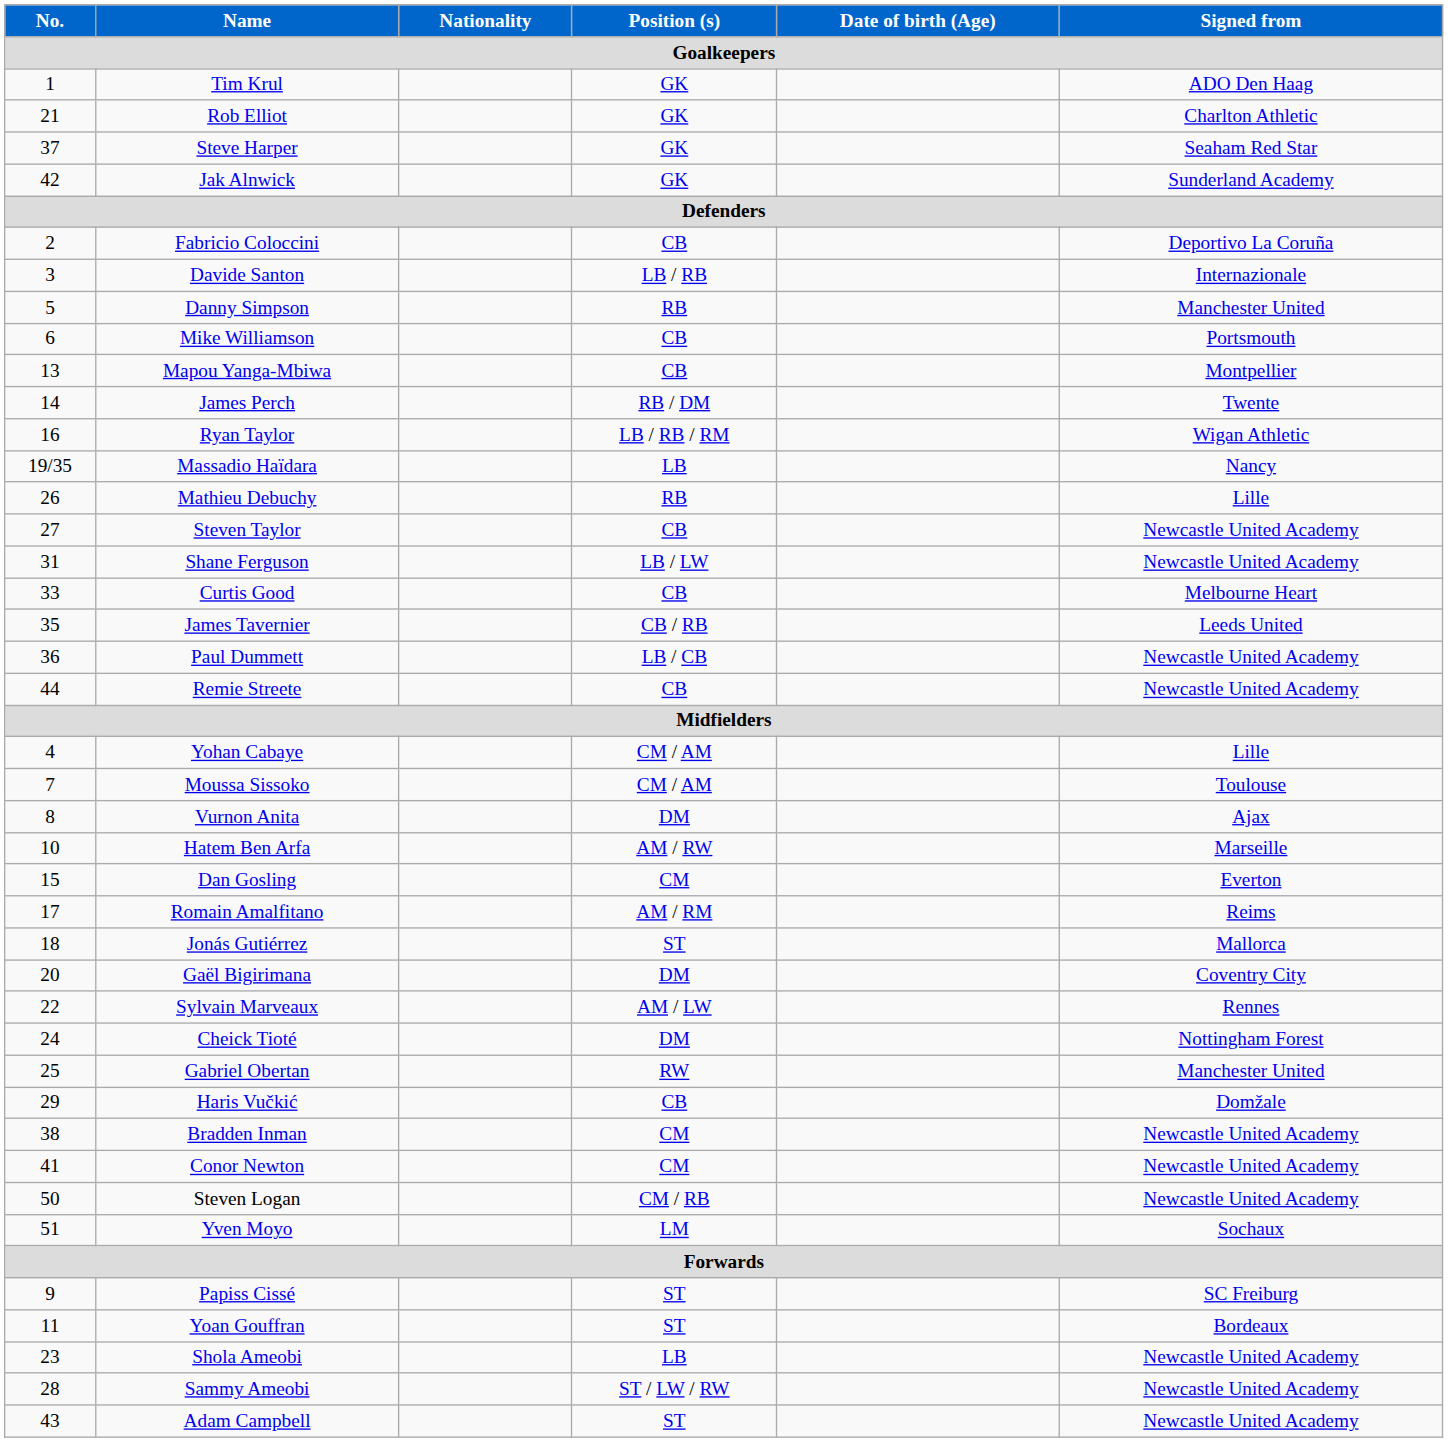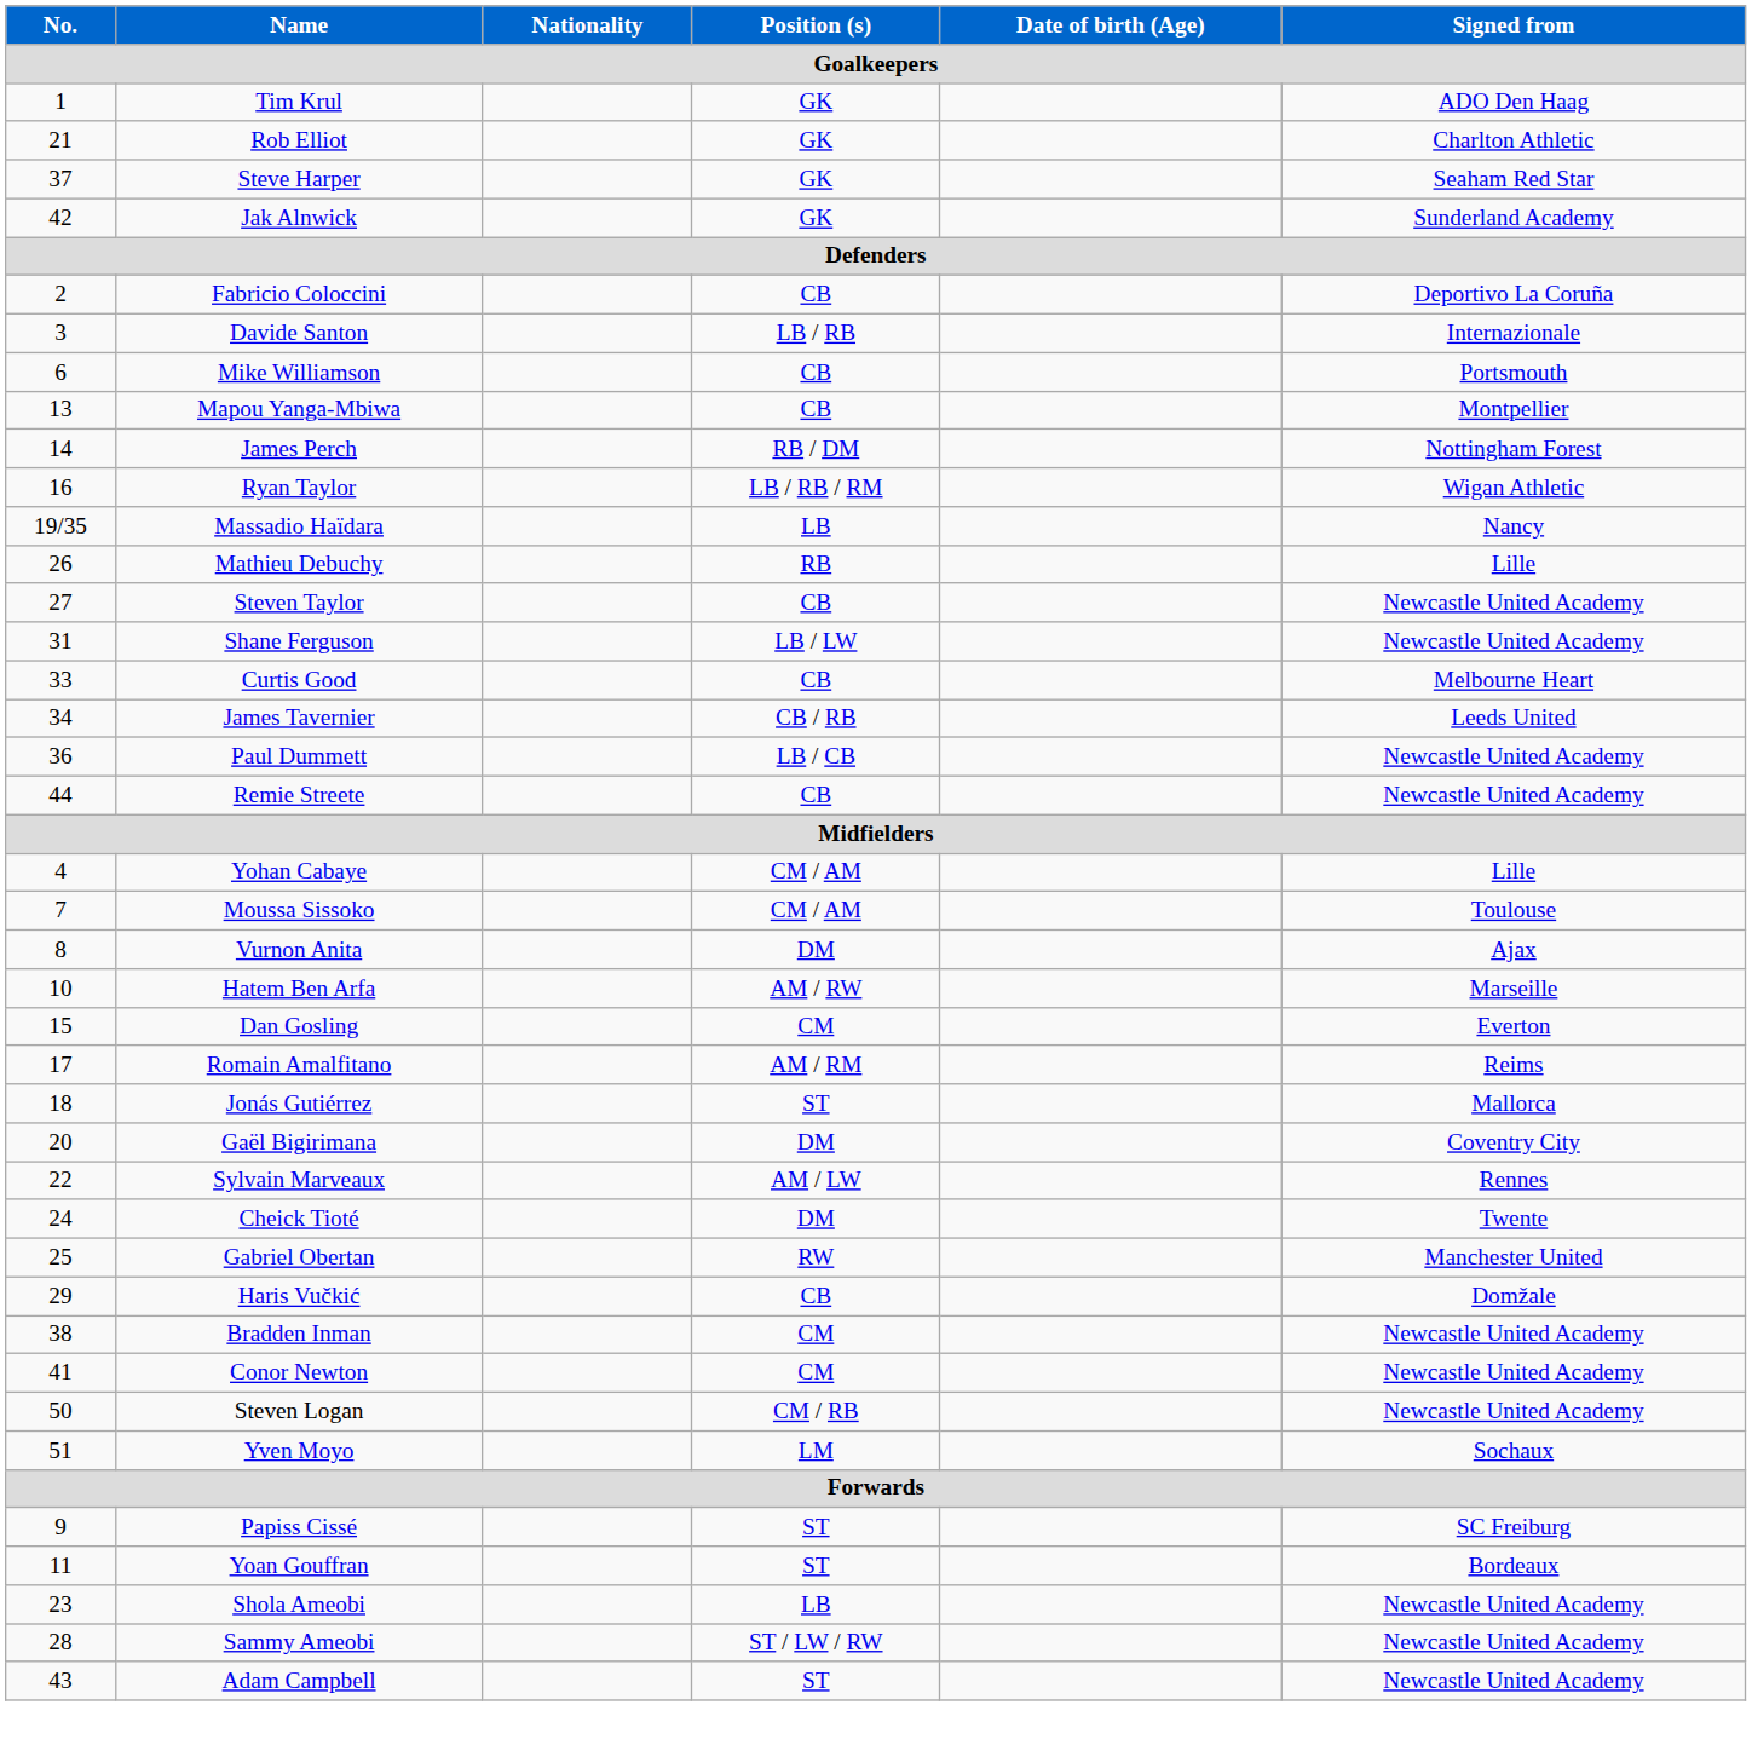 <table class="wikitable" style="text-align:center; font-size:90%; width:85%;">
 <tr>
 <th style="background:#0066cc; color:white; text-align:center;">No.</th>
 <th style="background:#0066cc; color:white; text-align:center;">Name</th>
 <th style="background:#0066cc; color:white; text-align:center;">Nationality</th>
 <th style="background:#0066cc; color:white; text-align:center;">Position (s)</th>
 <th style="background:#0066cc; color:white; text-align:center;">Date of birth (Age)</th>
 <th style="background:#0066cc; color:white; text-align:center;">Signed from</th>
 </tr>
 <tr>
 <th colspan="6" style="background:#dcdcdc; text-align:center;">Goalkeepers</th>
 </tr>
 <tr>
 <td>1</td>
 <td><a href='#'>Tim Krul</a></td>
 <td></td>
 <td><a href='#'>GK</a></td>
 <td></td>
 <td> <a href='#'>ADO Den Haag</a></td>
 </tr>
 <tr>
 <td>21</td>
 <td><a href='#'>Rob Elliot</a></td>
 <td> </td>
 <td><a href='#'>GK</a></td>
 <td></td>
 <td> <a href='#'>Charlton Athletic</a></td>
 </tr>
 <tr>
 <td>37</td>
 <td><a href='#'>Steve Harper</a></td>
 <td></td>
 <td><a href='#'>GK</a></td>
 <td></td>
 <td> <a href='#'>Seaham Red Star</a></td>
 </tr>
 <tr>
 <td>42</td>
 <td><a href='#'>Jak Alnwick</a></td>
 <td></td>
 <td><a href='#'>GK</a></td>
 <td></td>
 <td> <a href='#'>Sunderland Academy</a></td>
 </tr>
 <tr>
 <th colspan="6" style="background:#dcdcdc; text-align:center;">Defenders</th>
 </tr>
 <tr>
 <td>2</td>
 <td><a href='#'>Fabricio Coloccini</a></td>
 <td></td>
 <td><a href='#'>CB</a></td>
 <td></td>
 <td> <a href='#'>Deportivo La Coruña</a></td>
 </tr>
 <tr>
 <td>3</td>
 <td><a href='#'>Davide Santon</a></td>
 <td></td>
 <td><a href='#'>LB</a> / <a href='#'>RB</a></td>
 <td></td>
 <td> <a href='#'>Internazionale</a></td>
 </tr>
 <tr>
-<td>5</td>
-<td><a href='#'>Danny Simpson</a></td>
-<td></td>
-<td><a href='#'>RB</a></td>
-<td></td>
-<td> <a href='#'>Manchester United</a></td>
-</tr>
-<tr>
 <td>6</td>
 <td><a href='#'>Mike Williamson</a></td>
 <td></td>
 <td><a href='#'>CB</a></td>
 <td></td>
 <td> <a href='#'>Portsmouth</a></td>
 </tr>
 <tr>
 <td>13</td>
 <td><a href='#'>Mapou Yanga-Mbiwa</a></td>
 <td></td>
 <td><a href='#'>CB</a></td>
 <td></td>
 <td> <a href='#'>Montpellier</a></td>
 </tr>
 <tr>
 <td>14</td>
 <td><a href='#'>James Perch</a></td>
 <td></td>
 <td><a href='#'>RB</a> / <a href='#'>DM</a></td>
 <td></td>
-<td> <a href='#'>Twente</a></td>
+<td> <a href='#'>Nottingham Forest</a></td>
 </tr>
 <tr>
 <td>16</td>
 <td><a href='#'>Ryan Taylor</a></td>
 <td></td>
 <td><a href='#'>LB</a> / <a href='#'>RB</a> / <a href='#'>RM</a></td>
 <td></td>
 <td> <a href='#'>Wigan Athletic</a></td>
 </tr>
 <tr>
 <td>19/35</td>
 <td><a href='#'>Massadio Haïdara</a></td>
 <td></td>
 <td><a href='#'>LB</a></td>
 <td></td>
 <td> <a href='#'>Nancy</a></td>
 </tr>
 <tr>
 <td>26</td>
 <td><a href='#'>Mathieu Debuchy</a></td>
 <td></td>
 <td><a href='#'>RB</a></td>
 <td></td>
 <td> <a href='#'>Lille</a></td>
 </tr>
 <tr>
 <td>27</td>
 <td><a href='#'>Steven Taylor</a></td>
 <td></td>
 <td><a href='#'>CB</a></td>
 <td></td>
 <td> <a href='#'>Newcastle United Academy</a></td>
 </tr>
 <tr>
 <td>31</td>
 <td><a href='#'>Shane Ferguson</a></td>
 <td></td>
 <td><a href='#'>LB</a> / <a href='#'>LW</a></td>
 <td></td>
 <td> <a href='#'>Newcastle United Academy</a></td>
 </tr>
 <tr>
 <td>33</td>
 <td><a href='#'>Curtis Good</a></td>
 <td></td>
 <td><a href='#'>CB</a></td>
 <td></td>
 <td> <a href='#'>Melbourne Heart</a></td>
 </tr>
 <tr>
-<td>35</td>
+<td>34</td>
 <td><a href='#'>James Tavernier</a></td>
 <td></td>
 <td><a href='#'>CB</a> / <a href='#'>RB</a></td>
 <td></td>
 <td> <a href='#'>Leeds United</a></td>
 </tr>
 <tr>
 <td>36</td>
 <td><a href='#'>Paul Dummett</a></td>
 <td></td>
 <td><a href='#'>LB</a> / <a href='#'>CB</a></td>
 <td></td>
 <td> <a href='#'>Newcastle United Academy</a></td>
 </tr>
 <tr>
 <td>44</td>
 <td><a href='#'>Remie Streete</a></td>
 <td></td>
 <td><a href='#'>CB</a></td>
 <td></td>
 <td> <a href='#'>Newcastle United Academy</a></td>
 </tr>
 <tr>
 <th colspan="6" style="background:#dcdcdc; text-align:center;">Midfielders</th>
 </tr>
 <tr>
 <td>4</td>
 <td><a href='#'>Yohan Cabaye</a></td>
 <td></td>
 <td><a href='#'>CM</a> / <a href='#'>AM</a></td>
 <td></td>
 <td> <a href='#'>Lille</a></td>
 </tr>
 <tr>
 <td>7</td>
 <td><a href='#'>Moussa Sissoko</a></td>
 <td></td>
 <td><a href='#'>CM</a> / <a href='#'>AM</a></td>
 <td></td>
 <td> <a href='#'>Toulouse</a></td>
 </tr>
 <tr>
 <td>8</td>
 <td><a href='#'>Vurnon Anita</a></td>
 <td></td>
 <td><a href='#'>DM</a></td>
 <td></td>
 <td> <a href='#'>Ajax</a></td>
 </tr>
 <tr>
 <td>10</td>
 <td><a href='#'>Hatem Ben Arfa</a></td>
 <td></td>
 <td><a href='#'>AM</a> / <a href='#'>RW</a></td>
 <td></td>
 <td> <a href='#'>Marseille</a></td>
 </tr>
 <tr>
 <td>15</td>
 <td><a href='#'>Dan Gosling</a></td>
 <td></td>
 <td><a href='#'>CM</a></td>
 <td></td>
 <td> <a href='#'>Everton</a></td>
 </tr>
 <tr>
 <td>17</td>
 <td><a href='#'>Romain Amalfitano</a></td>
 <td></td>
 <td><a href='#'>AM</a> / <a href='#'>RM</a></td>
 <td></td>
 <td> <a href='#'>Reims</a></td>
 </tr>
 <tr>
 <td>18</td>
 <td><a href='#'>Jonás Gutiérrez</a></td>
 <td></td>
 <td><a href='#'>ST</a></td>
 <td></td>
 <td> <a href='#'>Mallorca</a></td>
 </tr>
 <tr>
 <td>20</td>
 <td><a href='#'>Gaël Bigirimana</a></td>
 <td></td>
 <td><a href='#'>DM</a></td>
 <td></td>
 <td> <a href='#'>Coventry City</a></td>
 </tr>
 <tr>
 <td>22</td>
 <td><a href='#'>Sylvain Marveaux</a></td>
 <td></td>
 <td><a href='#'>AM</a> / <a href='#'>LW</a></td>
 <td></td>
 <td> <a href='#'>Rennes</a></td>
 </tr>
 <tr>
 <td>24</td>
 <td><a href='#'>Cheick Tioté</a></td>
 <td></td>
 <td><a href='#'>DM</a></td>
 <td></td>
-<td> <a href='#'>Nottingham Forest</a></td>
+<td> <a href='#'>Twente</a></td>
 </tr>
 <tr>
 <td>25</td>
 <td><a href='#'>Gabriel Obertan</a></td>
 <td></td>
 <td><a href='#'>RW</a></td>
 <td></td>
 <td> <a href='#'>Manchester United</a></td>
 </tr>
 <tr>
 <td>29</td>
 <td><a href='#'>Haris Vučkić</a></td>
 <td></td>
 <td><a href='#'>CB</a></td>
 <td></td>
 <td> <a href='#'>Domžale</a></td>
 </tr>
 <tr>
 <td>38</td>
 <td><a href='#'>Bradden Inman</a></td>
 <td></td>
 <td><a href='#'>CM</a></td>
 <td></td>
 <td> <a href='#'>Newcastle United Academy</a></td>
 </tr>
 <tr>
 <td>41</td>
 <td><a href='#'>Conor Newton</a></td>
 <td></td>
 <td><a href='#'>CM</a></td>
 <td></td>
 <td> <a href='#'>Newcastle United Academy</a></td>
 </tr>
 <tr>
 <td>50</td>
 <td>Steven Logan</td>
 <td></td>
 <td><a href='#'>CM</a> / <a href='#'>RB</a></td>
 <td></td>
 <td> <a href='#'>Newcastle United Academy</a></td>
 </tr>
 <tr>
 <td>51</td>
 <td><a href='#'>Yven Moyo</a></td>
 <td></td>
 <td><a href='#'>LM</a></td>
 <td></td>
 <td> <a href='#'>Sochaux</a></td>
 </tr>
 <tr>
 <th colspan="6" style="background:#dcdcdc; text-align:center;">Forwards</th>
 </tr>
 <tr>
 <td>9</td>
 <td><a href='#'>Papiss Cissé</a></td>
 <td></td>
 <td><a href='#'>ST</a></td>
 <td></td>
 <td> <a href='#'>SC Freiburg</a></td>
 </tr>
 <tr>
 <td>11</td>
 <td><a href='#'>Yoan Gouffran</a></td>
 <td></td>
 <td><a href='#'>ST</a></td>
 <td></td>
 <td> <a href='#'>Bordeaux</a></td>
 </tr>
 <tr>
 <td>23</td>
 <td><a href='#'>Shola Ameobi</a></td>
 <td></td>
 <td><a href='#'>LB</a></td>
 <td></td>
 <td> <a href='#'>Newcastle United Academy</a></td>
 </tr>
 <tr>
 <td>28</td>
 <td><a href='#'>Sammy Ameobi</a></td>
 <td></td>
 <td><a href='#'>ST</a> / <a href='#'>LW</a> / <a href='#'>RW</a></td>
 <td></td>
 <td> <a href='#'>Newcastle United Academy</a></td>
 </tr>
 <tr>
 <td>43</td>
 <td><a href='#'>Adam Campbell</a></td>
 <td></td>
 <td><a href='#'>ST</a></td>
 <td></td>
 <td> <a href='#'>Newcastle United Academy</a></td>
 </tr>
 </table>
